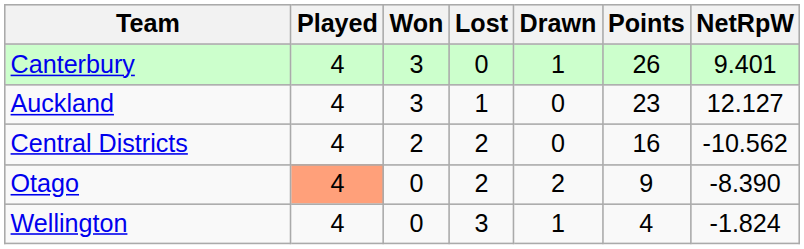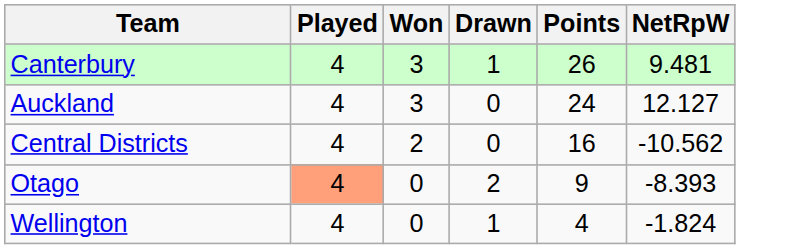 <table class="wikitable" style="text-align:center;">
 <tr>
 <th width=175>Team</th>
 <th style="width:30px;" abbr="Played">Played</th>
 <th style="width:30px;" abbr="Won">Won</th>
-<th style="width:30px;" abbr="Lost">Lost</th>
 <th style="width:30px;" abbr="Drawn">Drawn</th>
 <th style="width:30px;" abbr="Points">Points</th>
 <th style="width:30px;" abbr="NetRpW">NetRpW</th>
 </tr>
 <tr style="background:#cfc">
 <td style="text-align:left;"><a href='#'>Canterbury</a></td>
 <td>4</td>
 <td>3</td>
-<td>0</td>
 <td>1</td>
 <td>26</td>
-<td>9.401</td>
+<td>9.481</td>
 </tr>
 <tr>
 <td style="text-align:left;"><a href='#'>Auckland</a></td>
 <td>4</td>
 <td>3</td>
-<td>1</td>
 <td>0</td>
-<td>23</td>
+<td>24</td>
 <td>12.127</td>
 </tr>
 <tr>
 <td style="text-align:left;"><a href='#'>Central Districts</a></td>
 <td>4</td>
-<td>2</td>
 <td>2</td>
 <td>0</td>
 <td>16</td>
 <td>-10.562</td>
 </tr>
 <tr>
 <td style="text-align:left;"><a href='#'>Otago</a></td>
 <td style="background: lightsalmon;">4</td>
 <td>0</td>
 <td>2</td>
-<td>2</td>
 <td>9</td>
-<td>-8.390</td>
+<td>-8.393</td>
 </tr>
 <tr>
 <td style="text-align:left;"><a href='#'>Wellington</a></td>
 <td>4</td>
 <td>0</td>
-<td>3</td>
 <td>1</td>
 <td>4</td>
 <td>-1.824</td>
 </tr>
 </table>
